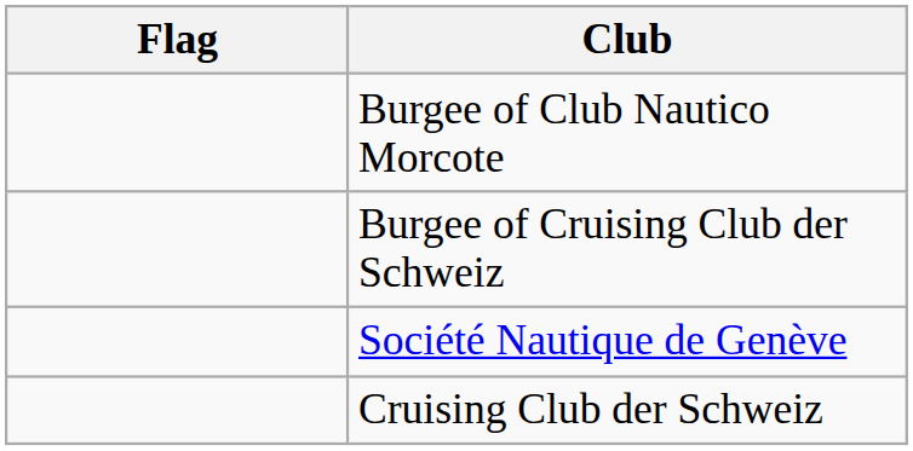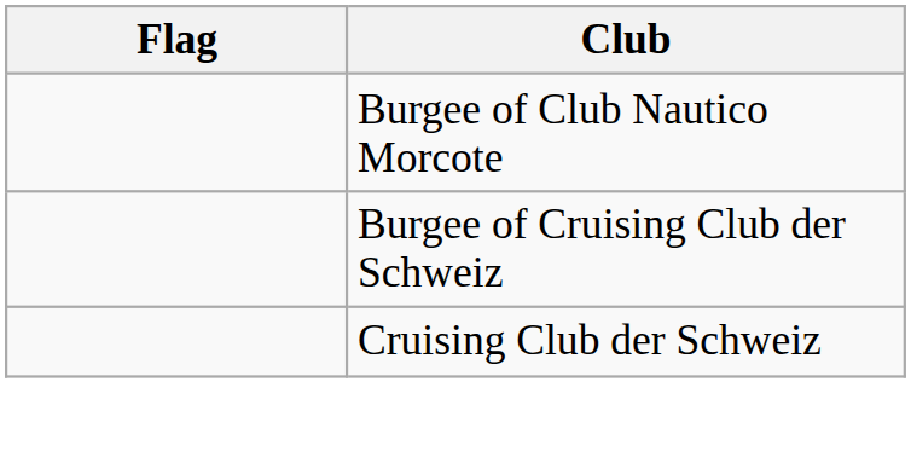 <table class="wikitable sortable">
 <tr>
 <th scope="col" style="width:120px;">Flag</th>
 <th scope="col" style="width:200px;">Club</th>
 </tr>
 <tr>
 <td></td>
 <td>Burgee of Club Nautico Morcote</td>
 </tr>
 <tr>
 <td></td>
 <td>Burgee of Cruising Club der Schweiz</td>
 </tr>
 <tr>
 <td></td>
-<td><a href='#'>Société Nautique de Genève</a></td>
-</tr>
-<tr>
-<td></td>
 <td>Cruising Club der Schweiz</td>
 </tr>
 </table>
